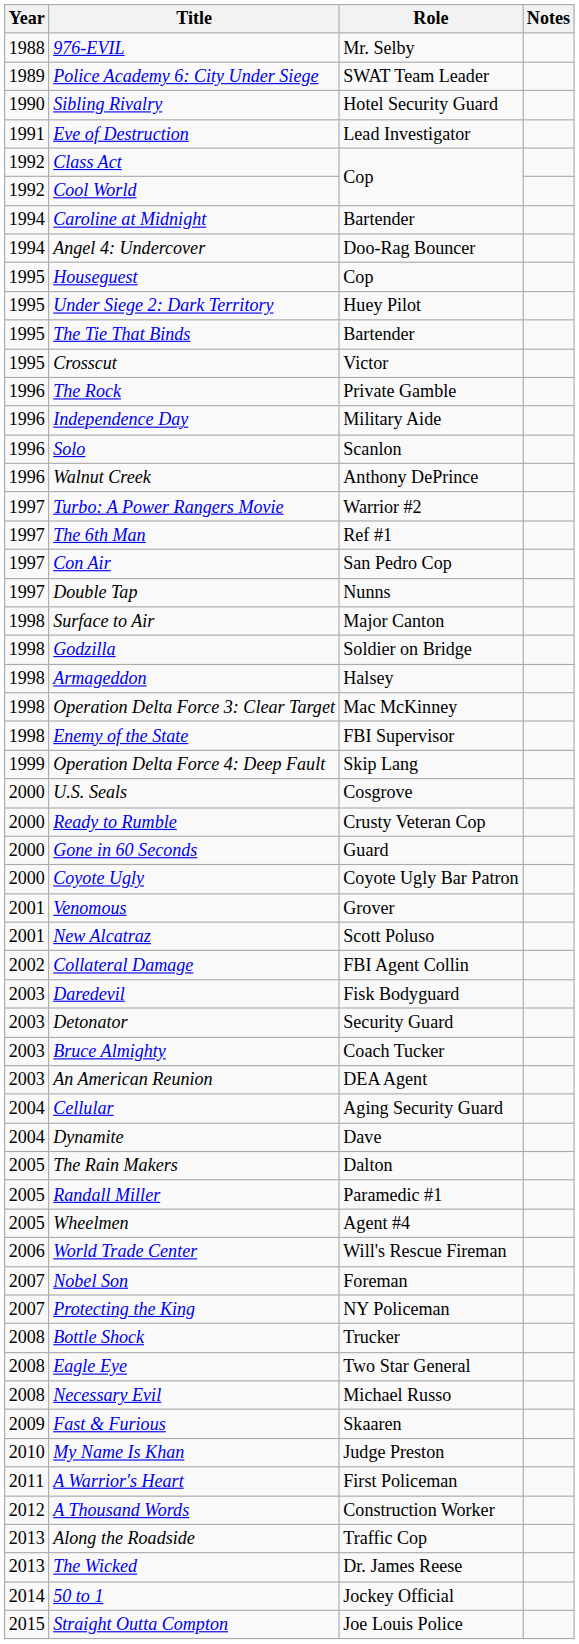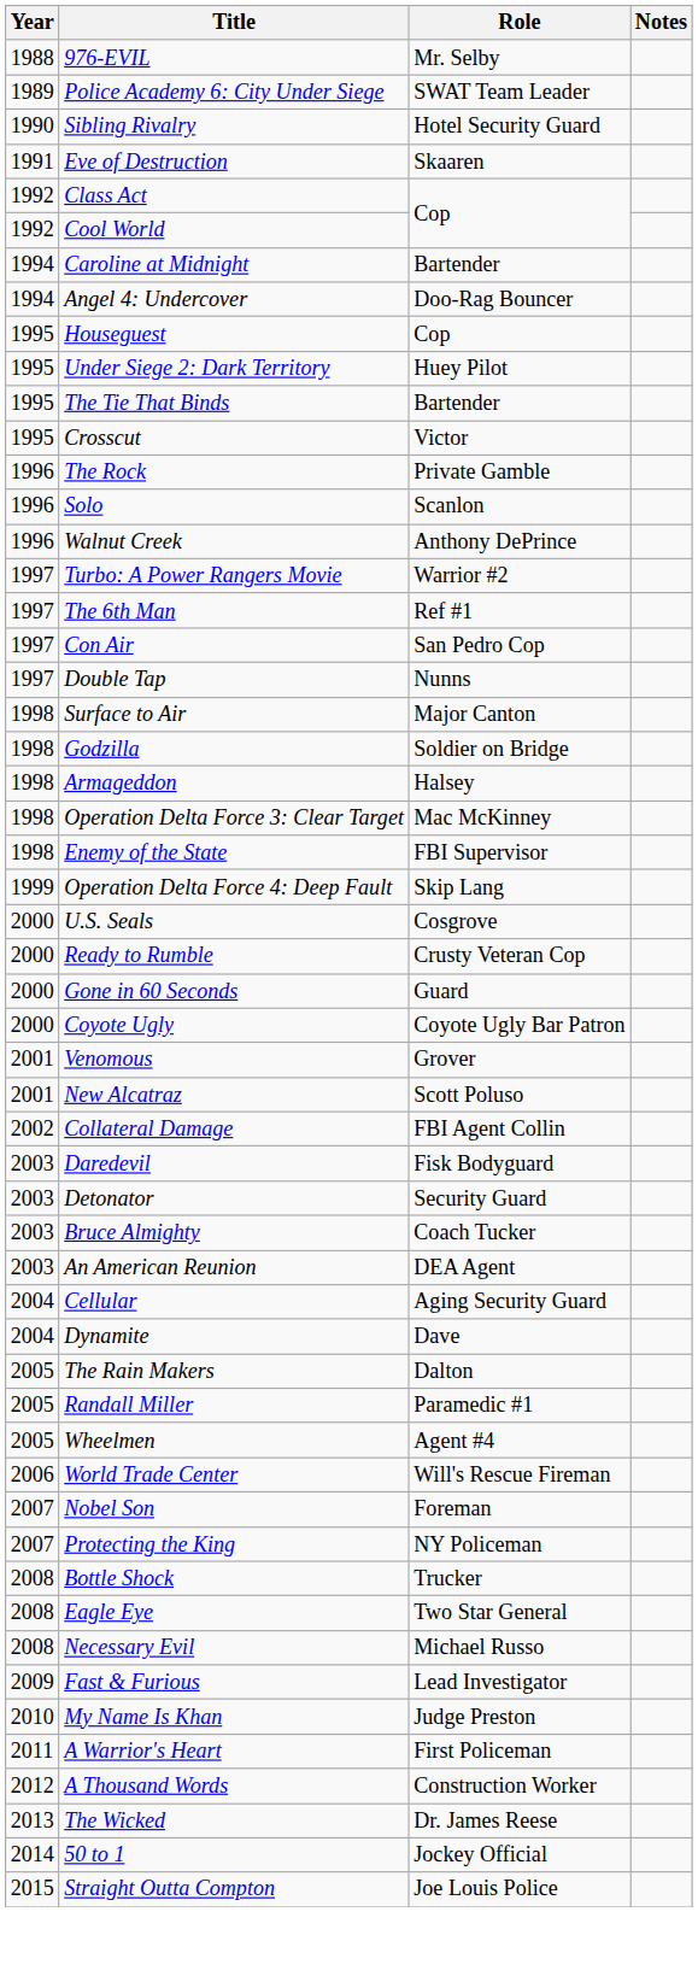 <table class="wikitable sortable">
 <tr>
 <th>Year</th>
 <th>Title</th>
 <th>Role</th>
 <th>Notes</th>
 </tr>
 <tr>
 <td>1988</td>
 <td><em><a href='#'>976-EVIL</a></em></td>
 <td>Mr. Selby</td>
 <td></td>
 </tr>
 <tr>
 <td>1989</td>
 <td><em><a href='#'>Police Academy 6: City Under Siege</a></em></td>
 <td>SWAT Team Leader</td>
 <td></td>
 </tr>
 <tr>
 <td>1990</td>
 <td><a href='#'><em>Sibling Rivalry</em></a></td>
 <td>Hotel Security Guard</td>
 <td></td>
 </tr>
 <tr>
 <td>1991</td>
 <td><a href='#'><em>Eve of Destruction</em></a></td>
-<td>Lead Investigator</td>
+<td>Skaaren</td>
 <td></td>
 </tr>
 <tr>
 <td>1992</td>
 <td><em><a href='#'>Class Act</a></em></td>
 <td rowspan="2">Cop</td>
 <td></td>
 </tr>
 <tr>
 <td>1992</td>
 <td><em><a href='#'>Cool World</a></em></td>
 <td></td>
 </tr>
 <tr>
 <td>1994</td>
 <td><em><a href='#'>Caroline at Midnight</a></em></td>
 <td>Bartender</td>
 <td></td>
 </tr>
 <tr>
 <td>1994</td>
 <td><em>Angel 4: Undercover</em></td>
 <td>Doo-Rag Bouncer</td>
 <td></td>
 </tr>
 <tr>
 <td>1995</td>
 <td><em><a href='#'>Houseguest</a></em></td>
 <td>Cop</td>
 <td></td>
 </tr>
 <tr>
 <td>1995</td>
 <td><em><a href='#'>Under Siege 2: Dark Territory</a></em></td>
 <td>Huey Pilot</td>
 <td></td>
 </tr>
 <tr>
 <td>1995</td>
 <td><a href='#'><em>The Tie That Binds</em></a></td>
 <td>Bartender</td>
 <td></td>
 </tr>
 <tr>
 <td>1995</td>
 <td><em>Crosscut</em></td>
 <td>Victor</td>
 <td></td>
 </tr>
 <tr>
 <td>1996</td>
 <td><a href='#'><em>The Rock</em></a></td>
 <td>Private Gamble</td>
-<td></td>
-</tr>
-<tr>
-<td>1996</td>
-<td><a href='#'><em>Independence Day</em></a></td>
-<td>Military Aide</td>
 <td></td>
 </tr>
 <tr>
 <td>1996</td>
 <td><a href='#'><em>Solo</em></a></td>
 <td>Scanlon</td>
 <td></td>
 </tr>
 <tr>
 <td>1996</td>
 <td><em>Walnut Creek</em></td>
 <td>Anthony DePrince</td>
 <td></td>
 </tr>
 <tr>
 <td>1997</td>
 <td><em><a href='#'>Turbo: A Power Rangers Movie</a></em></td>
 <td>Warrior #2</td>
 <td></td>
 </tr>
 <tr>
 <td>1997</td>
 <td><em><a href='#'>The 6th Man</a></em></td>
 <td>Ref #1</td>
 <td></td>
 </tr>
 <tr>
 <td>1997</td>
 <td><em><a href='#'>Con Air</a></em></td>
 <td>San Pedro Cop</td>
 <td></td>
 </tr>
 <tr>
 <td>1997</td>
 <td><em>Double Tap</em></td>
 <td>Nunns</td>
 <td></td>
 </tr>
 <tr>
 <td>1998</td>
 <td><em>Surface to Air</em></td>
 <td>Major Canton</td>
 <td></td>
 </tr>
 <tr>
 <td>1998</td>
 <td><a href='#'><em>Godzilla</em></a></td>
 <td>Soldier on Bridge</td>
 <td></td>
 </tr>
 <tr>
 <td>1998</td>
 <td><a href='#'><em>Armageddon</em></a></td>
 <td>Halsey</td>
 <td></td>
 </tr>
 <tr>
 <td>1998</td>
 <td><em>Operation Delta Force 3: Clear Target</em></td>
 <td>Mac McKinney</td>
 <td></td>
 </tr>
 <tr>
 <td>1998</td>
 <td><a href='#'><em>Enemy of the State</em></a></td>
 <td>FBI Supervisor</td>
 <td></td>
 </tr>
 <tr>
 <td>1999</td>
 <td><em>Operation Delta Force 4: Deep Fault</em></td>
 <td>Skip Lang</td>
 <td></td>
 </tr>
 <tr>
 <td>2000</td>
 <td><em>U.S. Seals</em></td>
 <td>Cosgrove</td>
 <td></td>
 </tr>
 <tr>
 <td>2000</td>
 <td><em><a href='#'>Ready to Rumble</a></em></td>
 <td>Crusty Veteran Cop</td>
 <td></td>
 </tr>
 <tr>
 <td>2000</td>
 <td><a href='#'><em>Gone in 60 Seconds</em></a></td>
 <td>Guard</td>
 <td></td>
 </tr>
 <tr>
 <td>2000</td>
 <td><a href='#'><em>Coyote Ugly</em></a></td>
 <td>Coyote Ugly Bar Patron</td>
 <td></td>
 </tr>
 <tr>
 <td>2001</td>
 <td><a href='#'><em>Venomous</em></a></td>
 <td>Grover</td>
 <td></td>
 </tr>
 <tr>
 <td>2001</td>
 <td><em><a href='#'>New Alcatraz</a></em></td>
 <td>Scott Poluso</td>
 <td></td>
 </tr>
 <tr>
 <td>2002</td>
 <td><a href='#'><em>Collateral Damage</em></a></td>
 <td>FBI Agent Collin</td>
 <td></td>
 </tr>
 <tr>
 <td>2003</td>
 <td><a href='#'><em>Daredevil</em></a></td>
 <td>Fisk Bodyguard</td>
 <td></td>
 </tr>
 <tr>
 <td>2003</td>
 <td><em>Detonator</em></td>
 <td>Security Guard</td>
 <td></td>
 </tr>
 <tr>
 <td>2003</td>
 <td><em><a href='#'>Bruce Almighty</a></em></td>
 <td>Coach Tucker</td>
 <td></td>
 </tr>
 <tr>
 <td>2003</td>
 <td><em>An American Reunion</em></td>
 <td>DEA Agent</td>
 <td></td>
 </tr>
 <tr>
 <td>2004</td>
 <td><a href='#'><em>Cellular</em></a></td>
 <td>Aging Security Guard</td>
 <td></td>
 </tr>
 <tr>
 <td>2004</td>
 <td><em>Dynamite</em></td>
 <td>Dave</td>
 <td></td>
 </tr>
 <tr>
 <td>2005</td>
 <td><em>The Rain Makers</em></td>
 <td>Dalton</td>
 <td></td>
 </tr>
 <tr>
 <td>2005</td>
 <td><em><a href='#'>Randall Miller</a></em></td>
 <td>Paramedic #1</td>
 <td></td>
 </tr>
 <tr>
 <td>2005</td>
 <td><em>Wheelmen</em></td>
 <td>Agent #4</td>
 <td></td>
 </tr>
 <tr>
 <td>2006</td>
 <td><a href='#'><em>World Trade Center</em></a></td>
 <td>Will's Rescue Fireman</td>
 <td></td>
 </tr>
 <tr>
 <td>2007</td>
 <td><em><a href='#'>Nobel Son</a></em></td>
 <td>Foreman</td>
 <td></td>
 </tr>
 <tr>
 <td>2007</td>
 <td><em><a href='#'>Protecting the King</a></em></td>
 <td>NY Policeman</td>
 <td></td>
 </tr>
 <tr>
 <td>2008</td>
 <td><em><a href='#'>Bottle Shock</a></em></td>
 <td>Trucker</td>
 <td></td>
 </tr>
 <tr>
 <td>2008</td>
 <td><em><a href='#'>Eagle Eye</a></em></td>
 <td>Two Star General</td>
 <td></td>
 </tr>
 <tr>
 <td>2008</td>
 <td><a href='#'><em>Necessary Evil</em></a></td>
 <td>Michael Russo</td>
 <td></td>
 </tr>
 <tr>
 <td>2009</td>
 <td><a href='#'><em>Fast & Furious</em></a></td>
-<td>Skaaren</td>
+<td>Lead Investigator</td>
 <td></td>
 </tr>
 <tr>
 <td>2010</td>
 <td><em><a href='#'>My Name Is Khan</a></em></td>
 <td>Judge Preston</td>
 <td></td>
 </tr>
 <tr>
 <td>2011</td>
 <td><em><a href='#'>A Warrior's Heart</a></em></td>
 <td>First Policeman</td>
 <td></td>
 </tr>
 <tr>
 <td>2012</td>
 <td><a href='#'><em>A Thousand Words</em></a></td>
 <td>Construction Worker</td>
 <td></td>
 </tr>
 <tr>
 <td>2013</td>
-<td><em>Along the Roadside</em></td>
-<td>Traffic Cop</td>
-<td></td>
-</tr>
-<tr>
-<td>2013</td>
 <td><a href='#'><em>The Wicked</em></a></td>
 <td>Dr. James Reese</td>
 <td></td>
 </tr>
 <tr>
 <td>2014</td>
 <td><em><a href='#'>50 to 1</a></em></td>
 <td>Jockey Official</td>
 <td></td>
 </tr>
 <tr>
 <td>2015</td>
 <td><a href='#'><em>Straight Outta Compton</em></a></td>
 <td>Joe Louis Police</td>
 <td></td>
 </tr>
 </table>
